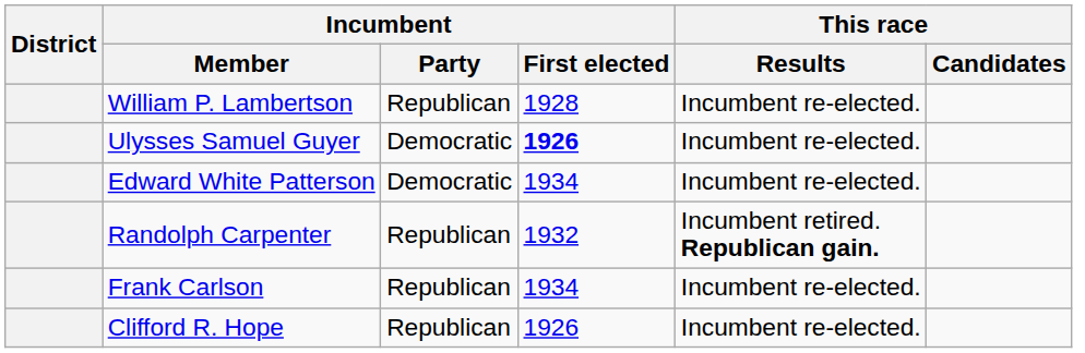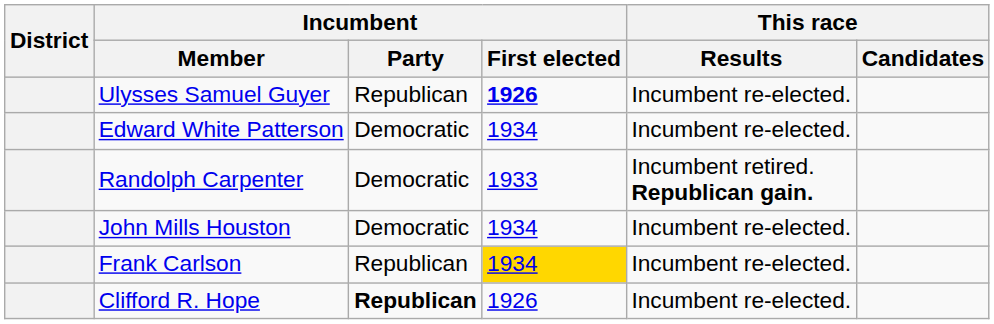 <table class=wikitable>
 <tr>
 <th rowspan=2>District</th>
 <th colspan=3>Incumbent</th>
 <th colspan=2>This race</th>
 </tr>
 <tr>
 <th>Member</th>
 <th>Party</th>
 <th>First elected</th>
 <th>Results</th>
 <th>Candidates</th>
 </tr>
 <tr>
 <th></th>
-<td><a href='#'>William P. Lambertson</a></td>
+<td><a href='#'>Ulysses Samuel Guyer</a></td>
 <td>Republican</td>
-<td><a href='#'>1928</a></td>
-<td>Incumbent re-elected.</td>
-<td nowrap></td>
-</tr>
-<tr>
-<th></th>
-<td><a href='#'>Ulysses Samuel Guyer</a></td>
-<td>Democratic</td>
 <td><strong><a href='#'>1926</a></strong></td>
 <td>Incumbent re-elected.</td>
 <td nowrap></td>
 </tr>
 <tr>
 <th></th>
 <td><a href='#'>Edward White Patterson</a></td>
 <td>Democratic</td>
 <td><a href='#'>1934</a></td>
 <td>Incumbent re-elected.</td>
 <td nowrap></td>
 </tr>
 <tr>
 <th></th>
 <td><a href='#'>Randolph Carpenter</a></td>
-<td>Republican</td>
-<td><a href='#'>1932</a></td>
+<td>Democratic</td>
+<td><a href='#'>1933</a></td>
 <td>Incumbent retired.<br><strong>Republican gain.</strong></td>
+<td nowrap></td>
+</tr>
+<tr>
+<th></th>
+<td><a href='#'>John Mills Houston</a></td>
+<td>Democratic</td>
+<td><a href='#'>1934</a></td>
+<td>Incumbent re-elected.</td>
 <td nowrap></td>
 </tr>
 <tr>
 <th></th>
 <td><a href='#'>Frank Carlson</a></td>
 <td>Republican</td>
-<td><a href='#'>1934</a></td>
+<td style="background: gold;"><a href='#'>1934</a></td>
 <td>Incumbent re-elected.</td>
 <td nowrap></td>
 </tr>
 <tr>
 <th></th>
 <td><a href='#'>Clifford R. Hope</a></td>
-<td>Republican</td>
+<td><strong>Republican</strong></td>
 <td><a href='#'>1926</a></td>
 <td>Incumbent re-elected.</td>
 <td nowrap></td>
 </tr>
 </table>
